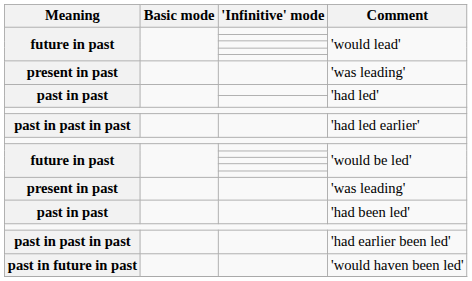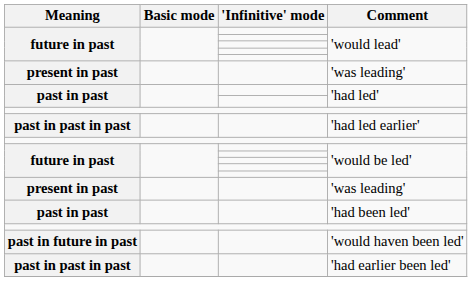 <table class="wikitable">
 <tr>
 <th>Meaning</th>
 <th>Basic mode</th>
 <th>'Infinitive' mode</th>
 <th>Comment</th>
 </tr>
 <tr>
 <th rowspan=5>future in past</th>
 <td rowspan=5></td>
 <td><strong></strong></td>
 <td rowspan=5>'would lead'</td>
 </tr>
 <tr>
 <td><strong></strong></td>
 </tr>
 <tr>
 <td><strong></strong></td>
 </tr>
 <tr>
 <td><strong></strong></td>
 </tr>
 <tr>
 <td><strong></strong></td>
 </tr>
 <tr>
 <th>present in past</th>
 <td></td>
 <td><strong></strong></td>
 <td>'was leading'</td>
 </tr>
 <tr>
 <th rowspan=2>past in past</th>
 <td rowspan=2></td>
 <td><strong></strong></td>
 <td rowspan=2>'had led'</td>
 </tr>
 <tr>
 <td><strong></strong></td>
 </tr>
 <tr>
 <td colspan=4></td>
 </tr>
 <tr>
 <th rowspan=1>past in past in past</th>
 <td rowspan=1></td>
 <td><strong></strong></td>
 <td rowspan=1>'had led earlier'</td>
 </tr>
 <tr>
 <td colspan=4></td>
 </tr>
 <tr>
 <th rowspan=5>future in past</th>
 <td rowspan=5></td>
 <td><strong></strong></td>
 <td rowspan=5>'would be led'</td>
 </tr>
 <tr>
 <td><strong></strong></td>
 </tr>
 <tr>
 <td><strong></strong></td>
 </tr>
 <tr>
 <td><strong></strong></td>
 </tr>
 <tr>
 <td><strong></strong></td>
 </tr>
 <tr>
 <th>present in past</th>
 <td></td>
 <td><strong></strong></td>
 <td>'was leading'</td>
 </tr>
 <tr>
 <th>past in past</th>
 <td></td>
 <td><strong></strong></td>
 <td>'had been led'</td>
 </tr>
 <tr>
 <td colspan=4></td>
 </tr>
 <tr>
+<th>past in future in past</th>
+<td></td>
+<td><strong></strong></td>
+<td>'would haven been led'</td>
+</tr>
+<tr>
 <th>past in past in past</th>
 <td></td>
 <td><strong></strong></td>
 <td>'had earlier been led'</td>
 </tr>
 <tr>
-<th>past in future in past</th>
-<td></td>
-<td><strong></strong></td>
-<td>'would haven been led'</td>
-</tr>
-<tr>
 </tr>
 </table>
